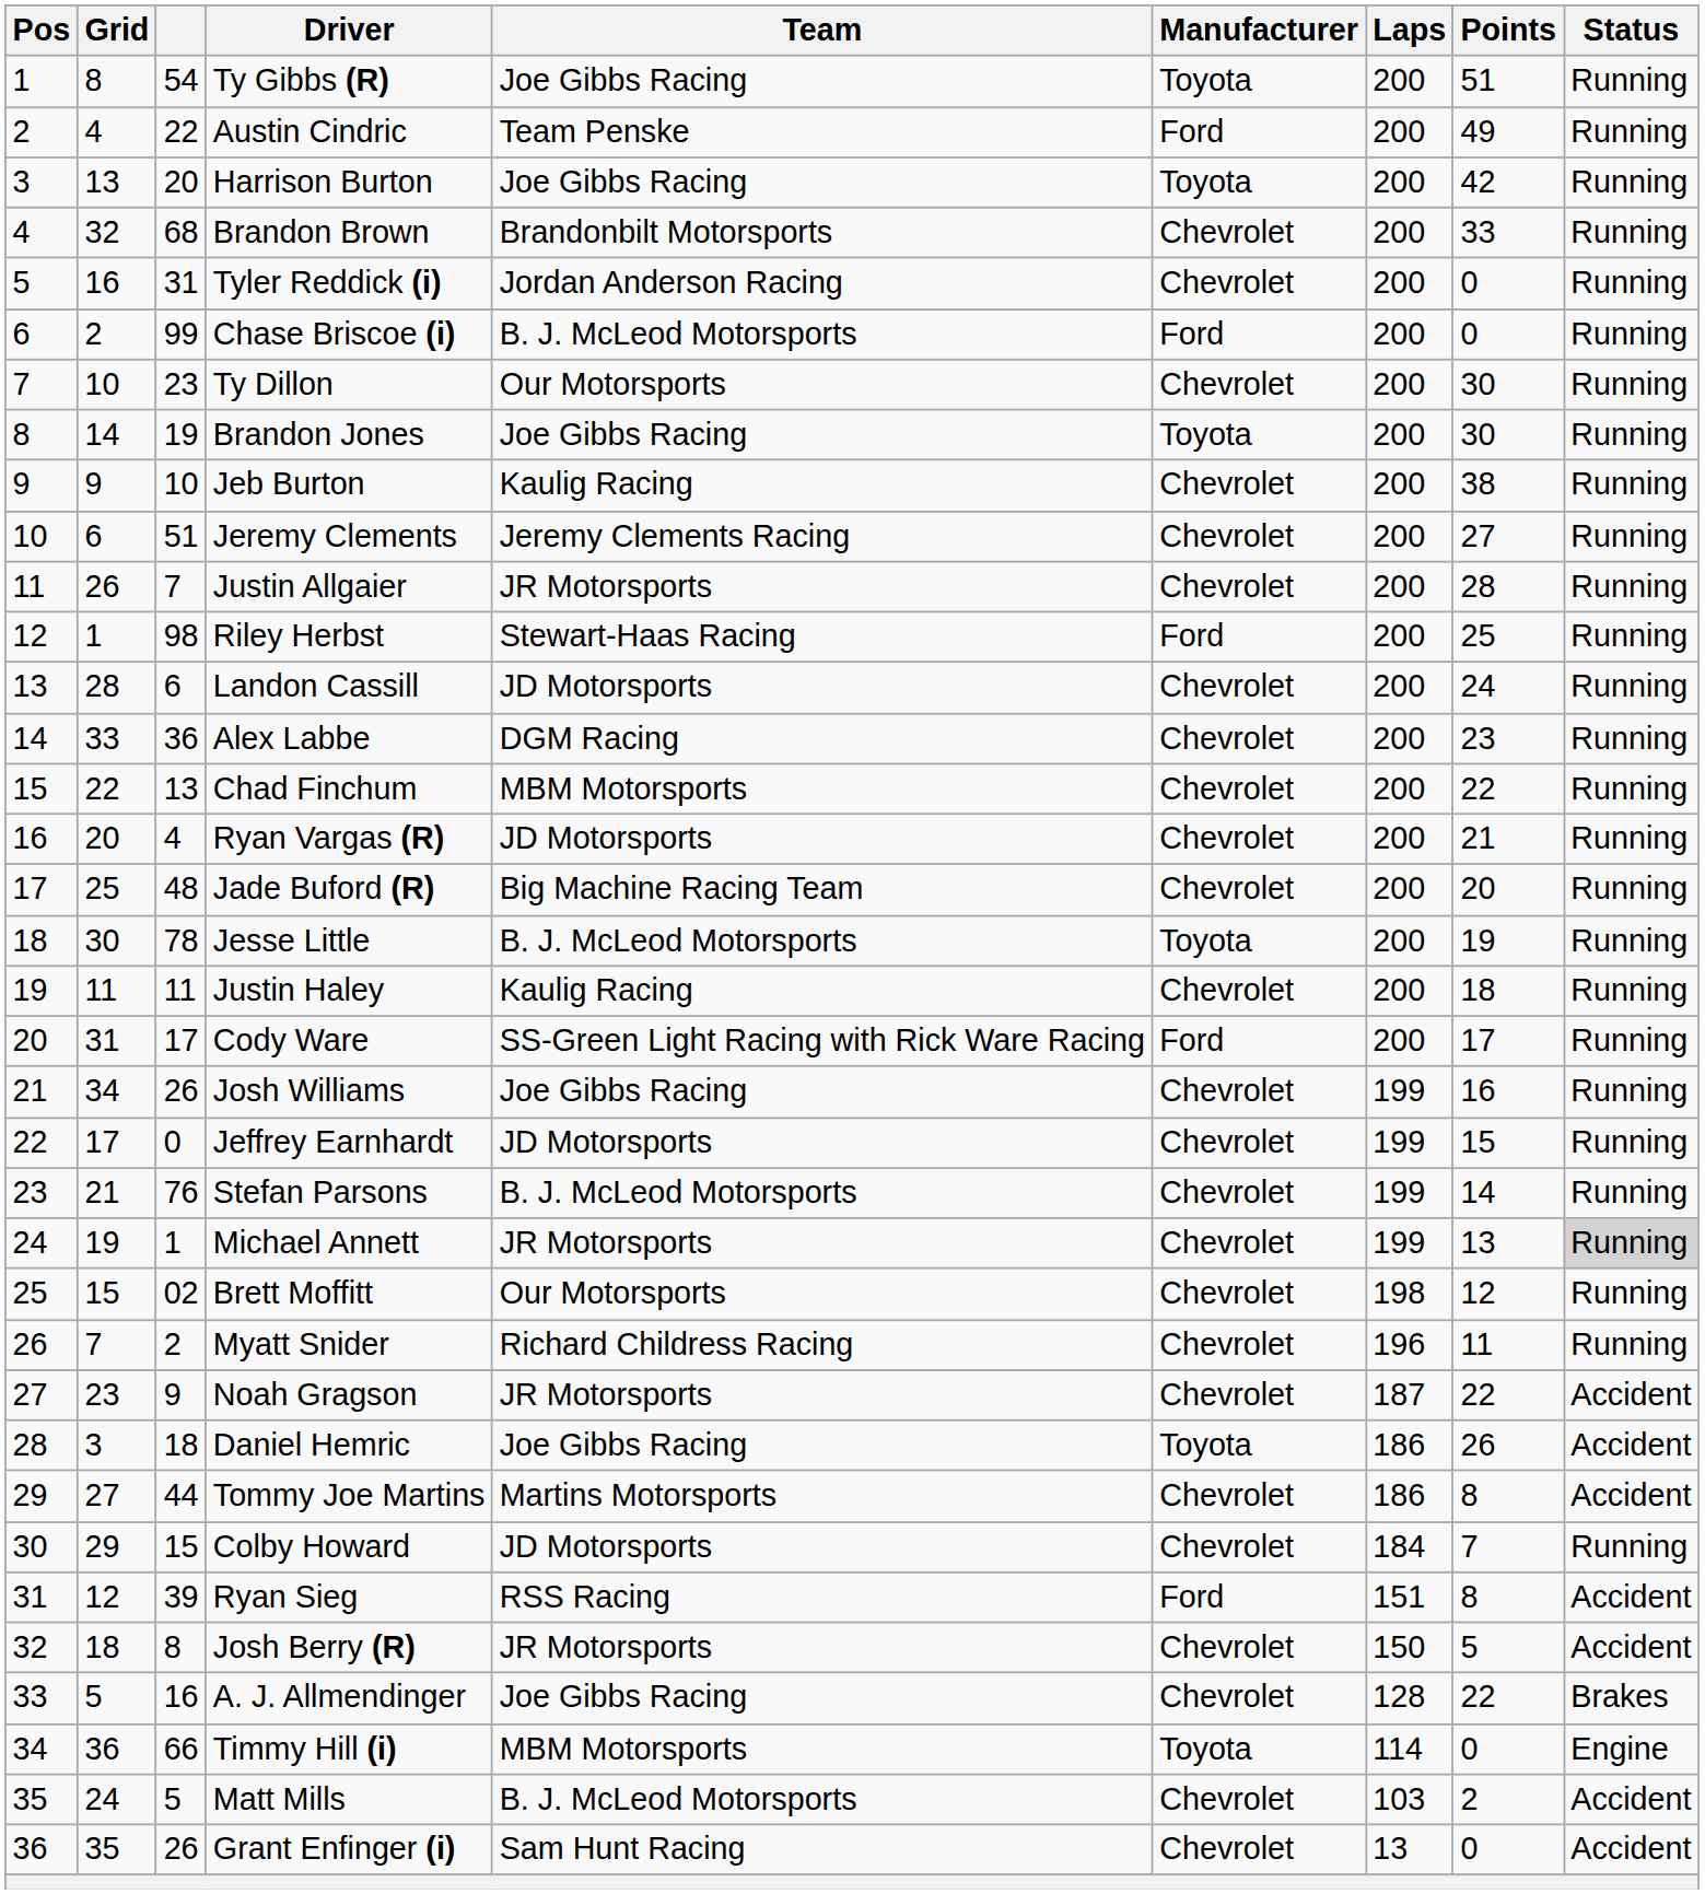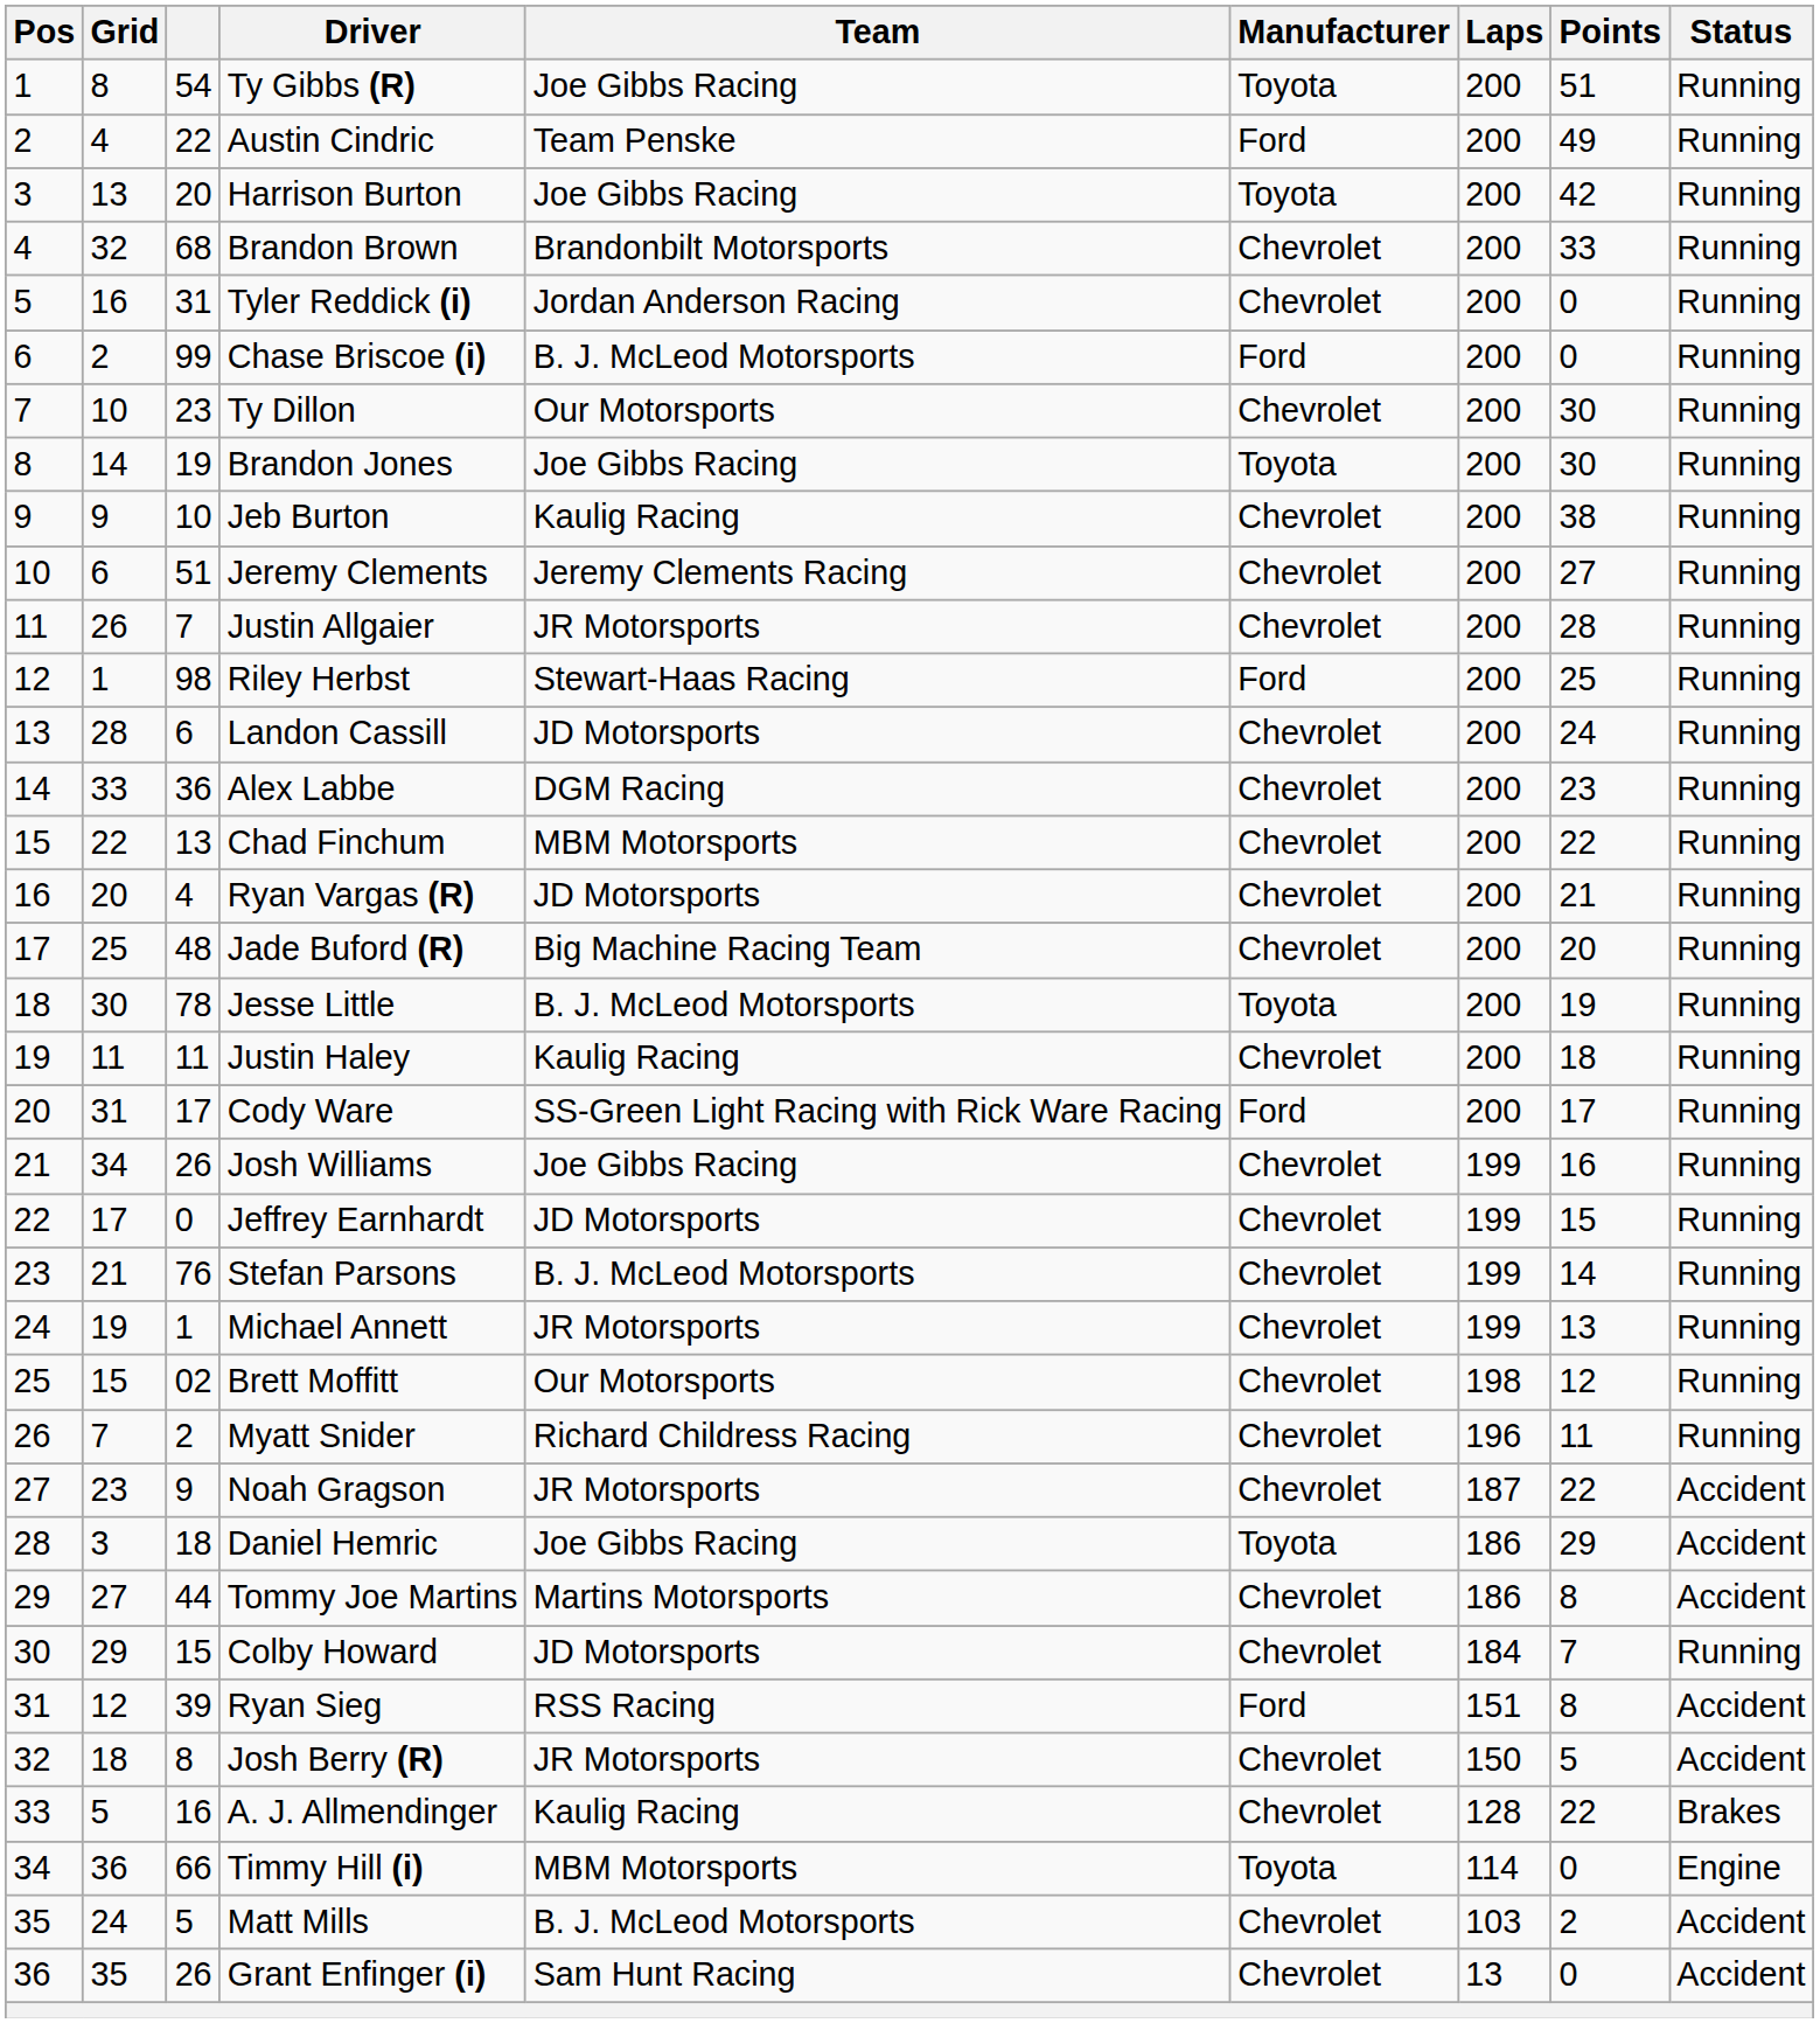 <table class="wikitable" style="font-size:98%">
 <tr>
 <th>Pos</th>
 <th>Grid</th>
 <th></th>
 <th>Driver</th>
 <th>Team</th>
 <th>Manufacturer</th>
 <th>Laps</th>
 <th>Points</th>
 <th>Status</th>
 </tr>
 <tr>
 <td>1</td>
 <td>8</td>
 <td>54</td>
 <td>Ty Gibbs <strong>(R)</strong></td>
 <td>Joe Gibbs Racing</td>
 <td>Toyota</td>
 <td>200</td>
 <td>51</td>
 <td>Running</td>
 </tr>
 <tr>
 <td>2</td>
 <td>4</td>
 <td>22</td>
 <td>Austin Cindric</td>
 <td>Team Penske</td>
 <td>Ford</td>
 <td>200</td>
 <td>49</td>
 <td>Running</td>
 </tr>
 <tr>
 <td>3</td>
 <td>13</td>
 <td>20</td>
 <td>Harrison Burton</td>
 <td>Joe Gibbs Racing</td>
 <td>Toyota</td>
 <td>200</td>
 <td>42</td>
 <td>Running</td>
 </tr>
 <tr>
 <td>4</td>
 <td>32</td>
 <td>68</td>
 <td>Brandon Brown</td>
 <td>Brandonbilt Motorsports</td>
 <td>Chevrolet</td>
 <td>200</td>
 <td>33</td>
 <td>Running</td>
 </tr>
 <tr>
 <td>5</td>
 <td>16</td>
 <td>31</td>
 <td>Tyler Reddick <strong>(i)</strong></td>
 <td>Jordan Anderson Racing</td>
 <td>Chevrolet</td>
 <td>200</td>
 <td>0</td>
 <td>Running</td>
 </tr>
 <tr>
 <td>6</td>
 <td>2</td>
 <td>99</td>
 <td>Chase Briscoe <strong>(i)</strong></td>
 <td>B. J. McLeod Motorsports</td>
 <td>Ford</td>
 <td>200</td>
 <td>0</td>
 <td>Running</td>
 </tr>
 <tr>
 <td>7</td>
 <td>10</td>
 <td>23</td>
 <td>Ty Dillon</td>
 <td>Our Motorsports</td>
 <td>Chevrolet</td>
 <td>200</td>
 <td>30</td>
 <td>Running</td>
 </tr>
 <tr>
 <td>8</td>
 <td>14</td>
 <td>19</td>
 <td>Brandon Jones</td>
 <td>Joe Gibbs Racing</td>
 <td>Toyota</td>
 <td>200</td>
 <td>30</td>
 <td>Running</td>
 </tr>
 <tr>
 <td>9</td>
 <td>9</td>
 <td>10</td>
 <td>Jeb Burton</td>
 <td>Kaulig Racing</td>
 <td>Chevrolet</td>
 <td>200</td>
 <td>38</td>
 <td>Running</td>
 </tr>
 <tr>
 <td>10</td>
 <td>6</td>
 <td>51</td>
 <td>Jeremy Clements</td>
 <td>Jeremy Clements Racing</td>
 <td>Chevrolet</td>
 <td>200</td>
 <td>27</td>
 <td>Running</td>
 </tr>
 <tr>
 <td>11</td>
 <td>26</td>
 <td>7</td>
 <td>Justin Allgaier</td>
 <td>JR Motorsports</td>
 <td>Chevrolet</td>
 <td>200</td>
 <td>28</td>
 <td>Running</td>
 </tr>
 <tr>
 <td>12</td>
 <td>1</td>
 <td>98</td>
 <td>Riley Herbst</td>
 <td>Stewart-Haas Racing</td>
 <td>Ford</td>
 <td>200</td>
 <td>25</td>
 <td>Running</td>
 </tr>
 <tr>
 <td>13</td>
 <td>28</td>
 <td>6</td>
 <td>Landon Cassill</td>
 <td>JD Motorsports</td>
 <td>Chevrolet</td>
 <td>200</td>
 <td>24</td>
 <td>Running</td>
 </tr>
 <tr>
 <td>14</td>
 <td>33</td>
 <td>36</td>
 <td>Alex Labbe</td>
 <td>DGM Racing</td>
 <td>Chevrolet</td>
 <td>200</td>
 <td>23</td>
 <td>Running</td>
 </tr>
 <tr>
 <td>15</td>
 <td>22</td>
 <td>13</td>
 <td>Chad Finchum</td>
 <td>MBM Motorsports</td>
 <td>Chevrolet</td>
 <td>200</td>
 <td>22</td>
 <td>Running</td>
 </tr>
 <tr>
 <td>16</td>
 <td>20</td>
 <td>4</td>
 <td>Ryan Vargas <strong>(R)</strong></td>
 <td>JD Motorsports</td>
 <td>Chevrolet</td>
 <td>200</td>
 <td>21</td>
 <td>Running</td>
 </tr>
 <tr>
 <td>17</td>
 <td>25</td>
 <td>48</td>
 <td>Jade Buford <strong>(R)</strong></td>
 <td>Big Machine Racing Team</td>
 <td>Chevrolet</td>
 <td>200</td>
 <td>20</td>
 <td>Running</td>
 </tr>
 <tr>
 <td>18</td>
 <td>30</td>
 <td>78</td>
 <td>Jesse Little</td>
 <td>B. J. McLeod Motorsports</td>
 <td>Toyota</td>
 <td>200</td>
 <td>19</td>
 <td>Running</td>
 </tr>
 <tr>
 <td>19</td>
 <td>11</td>
 <td>11</td>
 <td>Justin Haley</td>
 <td>Kaulig Racing</td>
 <td>Chevrolet</td>
 <td>200</td>
 <td>18</td>
 <td>Running</td>
 </tr>
 <tr>
 <td>20</td>
 <td>31</td>
 <td>17</td>
 <td>Cody Ware</td>
 <td>SS-Green Light Racing with Rick Ware Racing</td>
 <td>Ford</td>
 <td>200</td>
 <td>17</td>
 <td>Running</td>
 </tr>
 <tr>
 <td>21</td>
 <td>34</td>
 <td>26</td>
 <td>Josh Williams</td>
 <td>Joe Gibbs Racing</td>
 <td>Chevrolet</td>
 <td>199</td>
 <td>16</td>
 <td>Running</td>
 </tr>
 <tr>
 <td>22</td>
 <td>17</td>
 <td>0</td>
 <td>Jeffrey Earnhardt</td>
 <td>JD Motorsports</td>
 <td>Chevrolet</td>
 <td>199</td>
 <td>15</td>
 <td>Running</td>
 </tr>
 <tr>
 <td>23</td>
 <td>21</td>
 <td>76</td>
 <td>Stefan Parsons</td>
 <td>B. J. McLeod Motorsports</td>
 <td>Chevrolet</td>
 <td>199</td>
 <td>14</td>
 <td>Running</td>
 </tr>
 <tr>
 <td>24</td>
 <td>19</td>
 <td>1</td>
 <td>Michael Annett</td>
 <td>JR Motorsports</td>
 <td>Chevrolet</td>
 <td>199</td>
 <td>13</td>
-<td style="background: lightgrey;">Running</td>
+<td>Running</td>
 </tr>
 <tr>
 <td>25</td>
 <td>15</td>
 <td>02</td>
 <td>Brett Moffitt</td>
 <td>Our Motorsports</td>
 <td>Chevrolet</td>
 <td>198</td>
 <td>12</td>
 <td>Running</td>
 </tr>
 <tr>
 <td>26</td>
 <td>7</td>
 <td>2</td>
 <td>Myatt Snider</td>
 <td>Richard Childress Racing</td>
 <td>Chevrolet</td>
 <td>196</td>
 <td>11</td>
 <td>Running</td>
 </tr>
 <tr>
 <td>27</td>
 <td>23</td>
 <td>9</td>
 <td>Noah Gragson</td>
 <td>JR Motorsports</td>
 <td>Chevrolet</td>
 <td>187</td>
 <td>22</td>
 <td>Accident</td>
 </tr>
 <tr>
 <td>28</td>
 <td>3</td>
 <td>18</td>
 <td>Daniel Hemric</td>
 <td>Joe Gibbs Racing</td>
 <td>Toyota</td>
 <td>186</td>
-<td>26</td>
+<td>29</td>
 <td>Accident</td>
 </tr>
 <tr>
 <td>29</td>
 <td>27</td>
 <td>44</td>
 <td>Tommy Joe Martins</td>
 <td>Martins Motorsports</td>
 <td>Chevrolet</td>
 <td>186</td>
 <td>8</td>
 <td>Accident</td>
 </tr>
 <tr>
 <td>30</td>
 <td>29</td>
 <td>15</td>
 <td>Colby Howard</td>
 <td>JD Motorsports</td>
 <td>Chevrolet</td>
 <td>184</td>
 <td>7</td>
 <td>Running</td>
 </tr>
 <tr>
 <td>31</td>
 <td>12</td>
 <td>39</td>
 <td>Ryan Sieg</td>
 <td>RSS Racing</td>
 <td>Ford</td>
 <td>151</td>
 <td>8</td>
 <td>Accident</td>
 </tr>
 <tr>
 <td>32</td>
 <td>18</td>
 <td>8</td>
 <td>Josh Berry <strong>(R)</strong></td>
 <td>JR Motorsports</td>
 <td>Chevrolet</td>
 <td>150</td>
 <td>5</td>
 <td>Accident</td>
 </tr>
 <tr>
 <td>33</td>
 <td>5</td>
 <td>16</td>
 <td>A. J. Allmendinger</td>
-<td>Joe Gibbs Racing</td>
+<td>Kaulig Racing</td>
 <td>Chevrolet</td>
 <td>128</td>
 <td>22</td>
 <td>Brakes</td>
 </tr>
 <tr>
 <td>34</td>
 <td>36</td>
 <td>66</td>
 <td>Timmy Hill <strong>(i)</strong></td>
 <td>MBM Motorsports</td>
 <td>Toyota</td>
 <td>114</td>
 <td>0</td>
 <td>Engine</td>
 </tr>
 <tr>
 <td>35</td>
 <td>24</td>
 <td>5</td>
 <td>Matt Mills</td>
 <td>B. J. McLeod Motorsports</td>
 <td>Chevrolet</td>
 <td>103</td>
 <td>2</td>
 <td>Accident</td>
 </tr>
 <tr>
 <td>36</td>
 <td>35</td>
 <td>26</td>
 <td>Grant Enfinger <strong>(i)</strong></td>
 <td>Sam Hunt Racing</td>
 <td>Chevrolet</td>
 <td>13</td>
 <td>0</td>
 <td>Accident</td>
 </tr>
 <tr>
 <th colspan="9"></th>
 </tr>
 <tr>
 </tr>
 </table>
